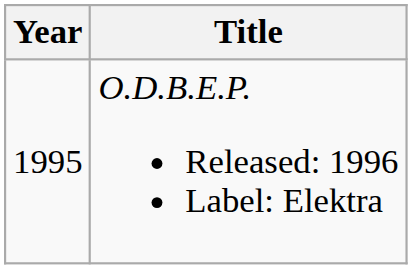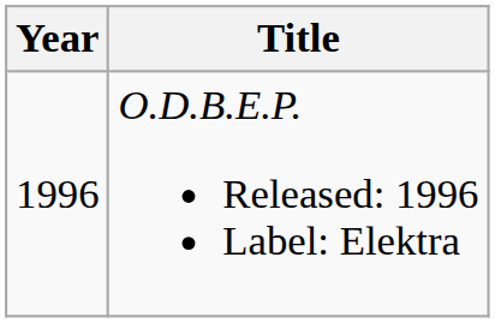 <table class="wikitable">
 <tr>
 <th>Year</th>
 <th>Title</th>
 </tr>
 <tr>
-<td>1995</td>
+<td>1996</td>
 <td><em>O.D.B.E.P.</em><br><ul><li>Released: 1996</li><li>Label: Elektra</li></ul></td>
 </tr>
 </table>
